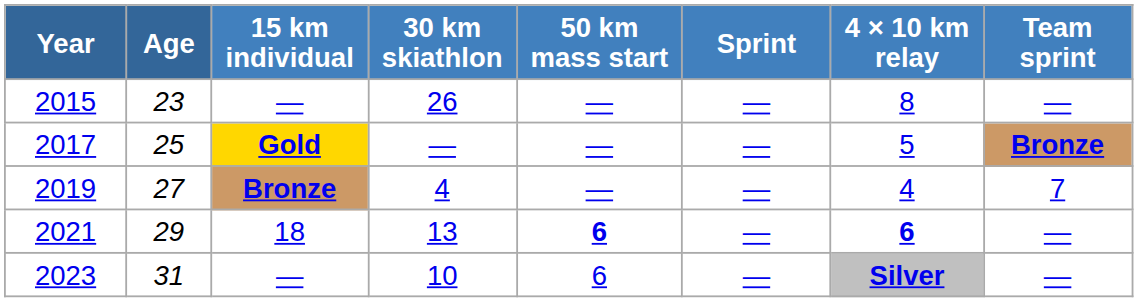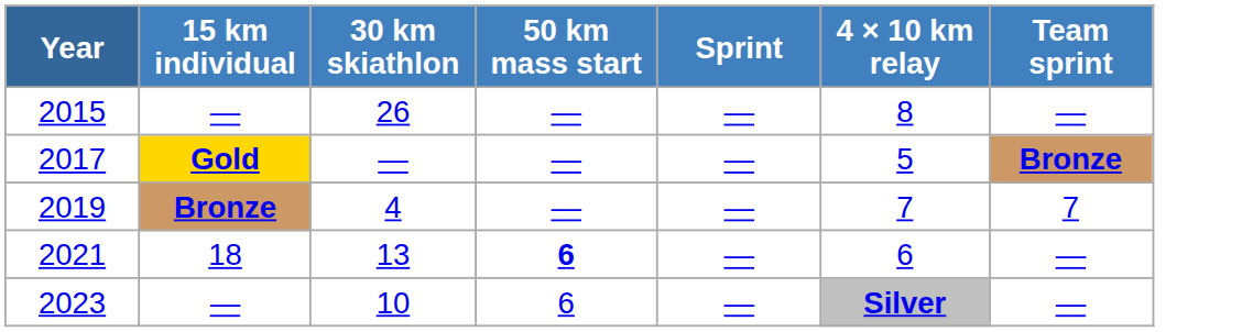 <table class="wikitable" style="font-size:95%; text-align:center; border:grey solid 1px; border-collapse:collapse; background:#ffffff;">
 <tr>
 <th style="background-color:#369; color:white; width:60px;"> Year </th>
-<th style="background-color:#369; color:white; width:40px;"> Age </th>
 <th style="background-color:#4180be; color:white; width:75px;"> 15 km <br> individual </th>
 <th style="background-color:#4180be; color:white; width:75px;"> 30 km <br> skiathlon </th>
 <th style="background-color:#4180be; color:white; width:75px;"> 50 km <br> mass start </th>
 <th style="background-color:#4180be; color:white; width:75px;"> Sprint </th>
 <th style="background-color:#4180be; color:white; width:75px;"> 4 × 10 km <br> relay </th>
 <th style="background-color:#4180be; color:white; width:75px;"> Team <br> sprint </th>
 </tr>
 <tr>
 <td><a href='#'>2015</a></td>
-<td><em>23</em></td>
 <td><a href='#'>—</a></td>
 <td><a href='#'>26</a></td>
 <td><a href='#'>—</a></td>
 <td><a href='#'>—</a></td>
 <td><a href='#'>8</a></td>
 <td><a href='#'>—</a></td>
 </tr>
 <tr>
 <td><a href='#'>2017</a></td>
-<td><em>25</em></td>
 <td style="background:gold;"><a href='#'><strong>Gold</strong></a></td>
 <td><a href='#'>—</a></td>
 <td><a href='#'>—</a></td>
 <td><a href='#'>—</a></td>
 <td><a href='#'>5</a></td>
 <td style="background:#c96;"><a href='#'><strong>Bronze</strong></a></td>
 </tr>
 <tr>
 <td><a href='#'>2019</a></td>
-<td><em>27</em></td>
 <td style="background:#c96;"><a href='#'><strong>Bronze</strong></a></td>
 <td><a href='#'>4</a></td>
 <td><a href='#'>—</a></td>
 <td><a href='#'>—</a></td>
-<td><a href='#'>4</a></td>
+<td><a href='#'>7</a></td>
 <td><a href='#'>7</a></td>
 </tr>
 <tr>
 <td><a href='#'>2021</a></td>
-<td><em>29</em></td>
 <td><a href='#'>18</a></td>
 <td><a href='#'>13</a></td>
 <td><strong><a href='#'>6</a></strong></td>
 <td><a href='#'>—</a></td>
-<td><strong><a href='#'>6</a></strong></td>
+<td><a href='#'>6</a></td>
 <td><a href='#'>—</a></td>
 </tr>
 <tr>
 <td><a href='#'>2023</a></td>
-<td><em>31</em></td>
 <td><a href='#'>—</a></td>
 <td><a href='#'>10</a></td>
 <td><a href='#'>6</a></td>
 <td><a href='#'>—</a></td>
 <td style="background:silver;"><a href='#'><strong>Silver</strong></a></td>
 <td><a href='#'>—</a></td>
 </tr>
 </table>
